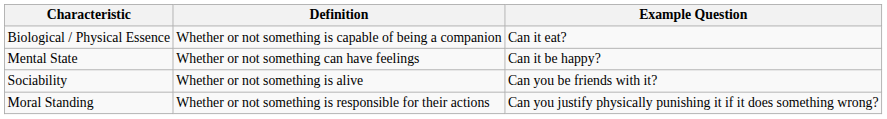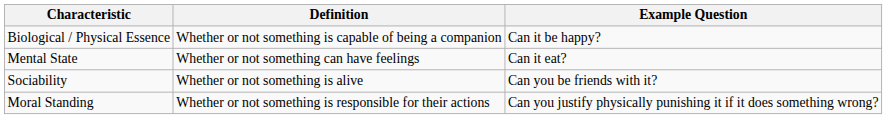 <table class="wikitable">
 <tr>
 <th>Characteristic</th>
 <th>Definition</th>
 <th>Example Question</th>
 </tr>
 <tr>
 <td>Biological / Physical Essence</td>
 <td>Whether or not something is capable of being a companion</td>
-<td>Can it eat?</td>
+<td>Can it be happy?</td>
 </tr>
 <tr>
 <td>Mental State</td>
 <td>Whether or not something can have feelings</td>
-<td>Can it be happy?</td>
+<td>Can it eat?</td>
 </tr>
 <tr>
 <td>Sociability</td>
 <td>Whether or not something is alive</td>
 <td>Can you be friends with it?</td>
 </tr>
 <tr>
 <td>Moral Standing</td>
 <td>Whether or not something is responsible for their actions</td>
 <td>Can you justify physically punishing it if it does something wrong?</td>
 </tr>
 </table>
